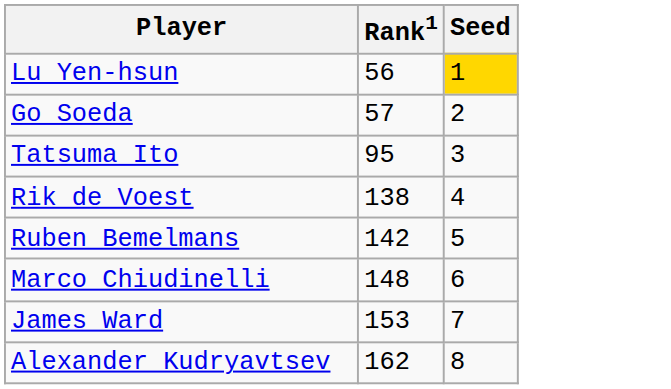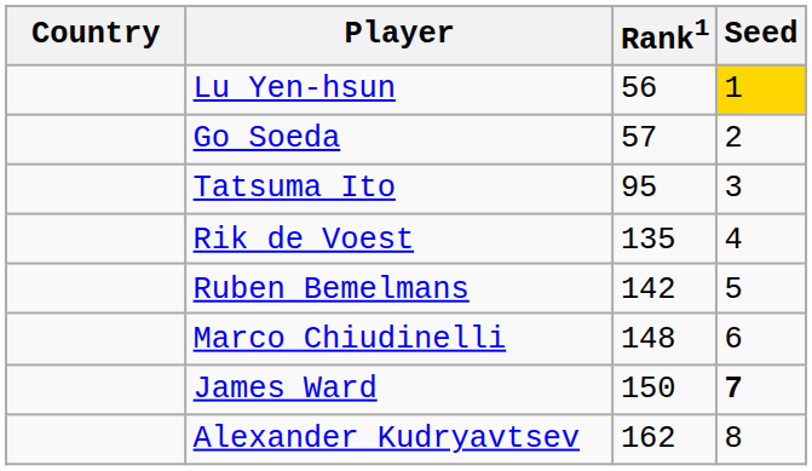 <table class="sortable wikitable">
 <tr>
+<th width="70">Country</th>
 <th width="175">Player</th>
 <th>Rank<sup>1</sup></th>
 <th>Seed</th>
 </tr>
 <tr>
+<td></td>
 <td><a href='#'>Lu Yen-hsun</a></td>
 <td>56</td>
 <td style="background: gold;">1</td>
 </tr>
 <tr>
+<td></td>
 <td><a href='#'>Go Soeda</a></td>
 <td>57</td>
 <td>2</td>
 </tr>
 <tr>
+<td></td>
 <td><a href='#'>Tatsuma Ito</a></td>
 <td>95</td>
 <td>3</td>
 </tr>
 <tr>
+<td></td>
 <td><a href='#'>Rik de Voest</a></td>
-<td>138</td>
+<td>135</td>
 <td>4</td>
 </tr>
 <tr>
+<td></td>
 <td><a href='#'>Ruben Bemelmans</a></td>
 <td>142</td>
 <td>5</td>
 </tr>
 <tr>
+<td></td>
 <td><a href='#'>Marco Chiudinelli</a></td>
 <td>148</td>
 <td>6</td>
 </tr>
 <tr>
+<td></td>
 <td><a href='#'>James Ward</a></td>
-<td>153</td>
-<td>7</td>
+<td>150</td>
+<td><strong>7</strong></td>
 </tr>
 <tr>
+<td></td>
 <td><a href='#'>Alexander Kudryavtsev</a></td>
 <td>162</td>
 <td>8</td>
 </tr>
 </table>
